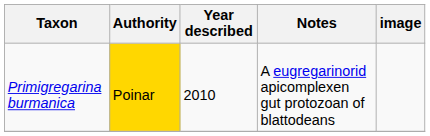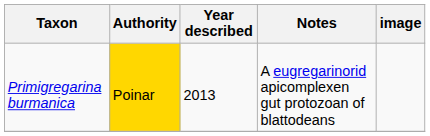 <table class="wikitable sortable" align="center" width="75%">
 <tr>
 <th>Taxon</th>
 <th>Authority</th>
 <th>Year described</th>
 <th>Notes</th>
 <th>image</th>
 </tr>
 <tr>
 <td><br><em><a href='#'>Primigregarina burmanica</a></em></td>
 <td style="background: gold;"><br>Poinar</td>
-<td><br>2010</td>
+<td><br>2013</td>
 <td><br>A <a href='#'>eugregarinorid</a> apicomplexen gut protozoan of blattodeans</td>
 <td><br></td>
 </tr>
 <tr>
 </tr>
 </table>
